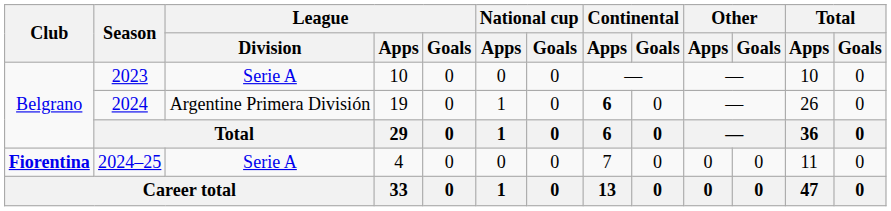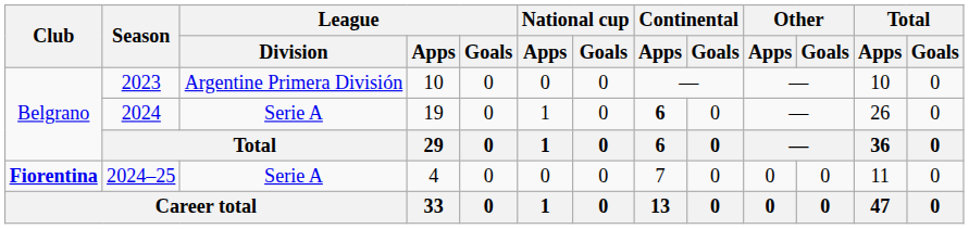 <table class="wikitable" Style="text-align: center">
 <tr>
 <th rowspan="2">Club</th>
 <th rowspan="2">Season</th>
 <th colspan="3">League</th>
 <th colspan="2">National cup</th>
 <th colspan="2">Continental</th>
 <th colspan="2">Other</th>
 <th colspan="2">Total</th>
 </tr>
 <tr>
 <th>Division</th>
 <th>Apps</th>
 <th>Goals</th>
 <th>Apps</th>
 <th>Goals</th>
 <th>Apps</th>
 <th>Goals</th>
 <th>Apps</th>
 <th>Goals</th>
 <th>Apps</th>
 <th>Goals</th>
 </tr>
 <tr>
 <td rowspan="3"><a href='#'>Belgrano</a></td>
 <td><a href='#'>2023</a></td>
-<td><a href='#'>Serie A</a></td>
+<td><a href='#'>Argentine Primera División</a></td>
 <td>10</td>
 <td>0</td>
 <td>0</td>
 <td>0</td>
 <td colspan="2">—</td>
 <td colspan="2">—</td>
 <td>10</td>
 <td>0</td>
 </tr>
 <tr>
 <td><a href='#'>2024</a></td>
-<td>Argentine Primera División</td>
+<td><a href='#'>Serie A</a></td>
 <td>19</td>
 <td>0</td>
 <td>1</td>
 <td>0</td>
 <td><strong>6</strong></td>
 <td>0</td>
 <td colspan="2">—</td>
 <td>26</td>
 <td>0</td>
 </tr>
 <tr>
 <th colspan="2">Total</th>
 <th>29</th>
 <th>0</th>
 <th>1</th>
 <th>0</th>
 <th>6</th>
 <th>0</th>
 <th colspan="2">—</th>
 <th>36</th>
 <th>0</th>
 </tr>
 <tr>
 <td><strong><a href='#'>Fiorentina</a></strong></td>
 <td><a href='#'>2024–25</a></td>
 <td><a href='#'>Serie A</a></td>
 <td>4</td>
 <td>0</td>
 <td>0</td>
 <td>0</td>
 <td>7</td>
 <td>0</td>
 <td>0</td>
 <td>0</td>
 <td>11</td>
 <td>0</td>
 </tr>
 <tr>
 <th colspan="3">Career total</th>
 <th>33</th>
 <th>0</th>
 <th>1</th>
 <th>0</th>
 <th>13</th>
 <th>0</th>
 <th>0</th>
 <th>0</th>
 <th>47</th>
 <th>0</th>
 </tr>
 </table>
